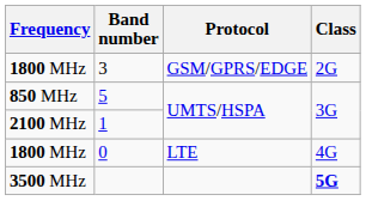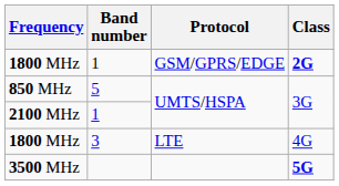 <table class="wikitable sortable">
 <tr>
 <th><a href='#'>Frequency</a></th>
 <th>Band <br> number</th>
 <th>Protocol</th>
 <th>Class</th>
 </tr>
 <tr>
 <td><strong>1800</strong> MHz</td>
-<td>3</td>
+<td>1</td>
 <td><a href='#'>GSM</a>/<a href='#'>GPRS</a>/<a href='#'>EDGE</a></td>
-<td><a href='#'>2G</a></td>
+<td><strong><a href='#'>2G</a></strong></td>
 </tr>
 <tr>
 <td><strong>850</strong> MHz</td>
 <td><a href='#'>5</a></td>
 <td rowspan="2"><a href='#'>UMTS</a>/<a href='#'>HSPA</a></td>
 <td rowspan="2"><a href='#'>3G</a></td>
 </tr>
 <tr>
 <td><strong>2100</strong> MHz</td>
 <td><a href='#'>1</a></td>
 </tr>
 <tr>
 <td><strong>1800</strong> MHz</td>
-<td><a href='#'>0</a></td>
+<td><a href='#'>3</a></td>
 <td><a href='#'>LTE</a></td>
 <td><a href='#'>4G</a></td>
 </tr>
 <tr>
 <td><strong>3500</strong> MHz</td>
 <td></td>
 <td></td>
 <td><strong><a href='#'>5G</a></strong></td>
 </tr>
 </table>
